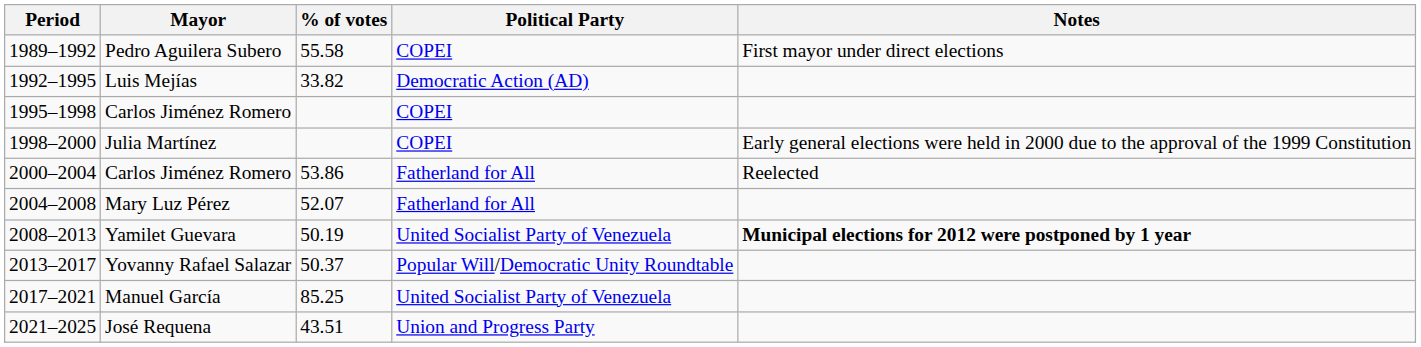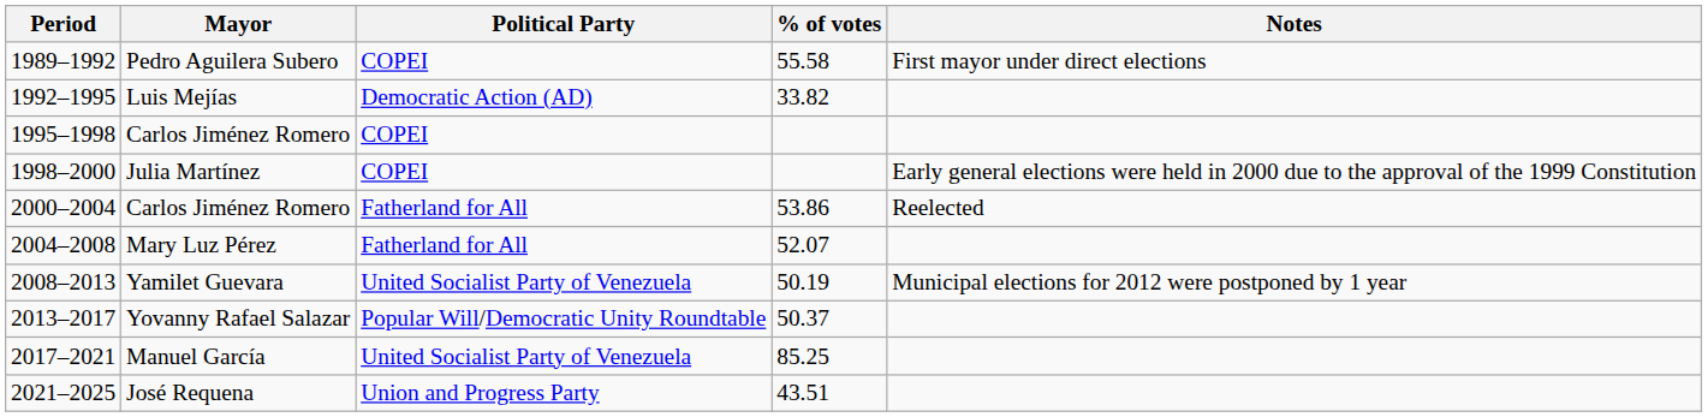 <table class="wikitable">
 <tr>
 <th>Period</th>
 <th>Mayor</th>
+<th>Political Party</th>
 <th>% of votes</th>
-<th>Political Party</th>
 <th>Notes</th>
 </tr>
 <tr>
 <td>1989–1992</td>
 <td>Pedro Aguilera Subero</td>
+<td><a href='#'>COPEI</a></td>
 <td>55.58</td>
-<td><a href='#'>COPEI</a></td>
 <td>First mayor under direct elections</td>
 </tr>
 <tr>
 <td>1992–1995</td>
 <td>Luis Mejías</td>
+<td><a href='#'>Democratic Action (AD)</a></td>
 <td>33.82</td>
-<td><a href='#'>Democratic Action (AD)</a></td>
 <td></td>
 </tr>
 <tr>
 <td>1995–1998</td>
 <td>Carlos Jiménez Romero</td>
+<td><a href='#'>COPEI</a></td>
 <td></td>
-<td><a href='#'>COPEI</a></td>
 <td></td>
 </tr>
 <tr>
 <td>1998–2000</td>
 <td>Julia Martínez</td>
+<td><a href='#'>COPEI</a></td>
 <td></td>
-<td><a href='#'>COPEI</a></td>
 <td>Early general elections were held in 2000 due to the approval of the 1999 Constitution</td>
 </tr>
 <tr>
 <td>2000–2004</td>
 <td>Carlos Jiménez Romero</td>
+<td><a href='#'>Fatherland for All</a></td>
 <td>53.86</td>
-<td><a href='#'>Fatherland for All</a></td>
 <td>Reelected</td>
 </tr>
 <tr>
 <td>2004–2008</td>
 <td>Mary Luz Pérez</td>
+<td><a href='#'>Fatherland for All</a></td>
 <td>52.07</td>
-<td><a href='#'>Fatherland for All</a></td>
 <td></td>
 </tr>
 <tr>
 <td>2008–2013</td>
 <td>Yamilet Guevara</td>
+<td><a href='#'>United Socialist Party of Venezuela</a></td>
 <td>50.19</td>
-<td><a href='#'>United Socialist Party of Venezuela</a></td>
-<td><strong>Municipal elections for 2012 were postponed by 1 year</strong></td>
+<td>Municipal elections for 2012 were postponed by 1 year</td>
 </tr>
 <tr>
 <td>2013–2017</td>
 <td>Yovanny Rafael Salazar</td>
+<td><a href='#'>Popular Will</a>/<a href='#'>Democratic Unity Roundtable</a></td>
 <td>50.37</td>
-<td><a href='#'>Popular Will</a>/<a href='#'>Democratic Unity Roundtable</a></td>
 <td></td>
 </tr>
 <tr>
 <td>2017–2021</td>
 <td>Manuel García</td>
+<td><a href='#'>United Socialist Party of Venezuela</a></td>
 <td>85.25</td>
-<td><a href='#'>United Socialist Party of Venezuela</a></td>
 <td></td>
 </tr>
 <tr>
 <td>2021–2025</td>
 <td>José Requena</td>
+<td><a href='#'>Union and Progress Party</a></td>
 <td>43.51</td>
-<td><a href='#'>Union and Progress Party</a></td>
 <td></td>
 </tr>
 </table>
